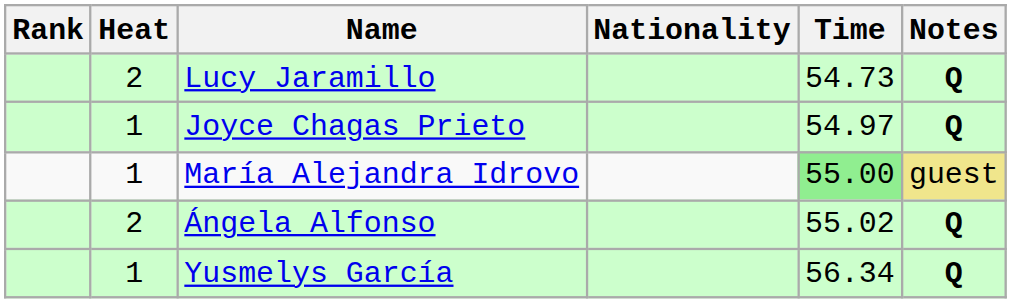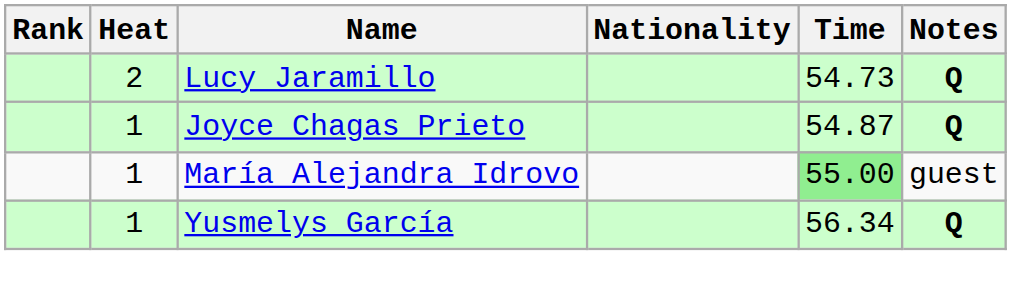 <table class="wikitable sortable" style="text-align:center">
 <tr>
 <th>Rank</th>
 <th>Heat</th>
 <th>Name</th>
 <th>Nationality</th>
 <th>Time</th>
 <th>Notes</th>
 </tr>
 <tr bgcolor=ccffcc>
 <td align=center></td>
 <td align=center>2</td>
 <td align=left><a href='#'>Lucy Jaramillo</a></td>
 <td align=left></td>
 <td>54.73</td>
 <td><strong>Q</strong></td>
 </tr>
 <tr bgcolor=ccffcc>
 <td align=center></td>
 <td align=center>1</td>
 <td align=left><a href='#'>Joyce Chagas Prieto</a></td>
 <td align=left></td>
-<td>54.97</td>
+<td>54.87</td>
 <td><strong>Q</strong></td>
 </tr>
 <tr>
 <td align=center></td>
 <td align=center>1</td>
 <td align=left><a href='#'>María Alejandra Idrovo</a></td>
 <td align=left></td>
 <td style="background: lightgreen;">55.00</td>
-<td style="background: khaki;">guest</td>
-</tr>
-<tr bgcolor=ccffcc>
-<td align=center></td>
-<td align=center>2</td>
-<td align=left><a href='#'>Ángela Alfonso</a></td>
-<td align=left></td>
-<td>55.02</td>
-<td><strong>Q</strong></td>
+<td>guest</td>
 </tr>
 <tr bgcolor=ccffcc>
 <td align=center></td>
 <td align=center>1</td>
 <td align=left><a href='#'>Yusmelys García</a></td>
 <td align=left></td>
 <td>56.34</td>
 <td><strong>Q</strong></td>
 </tr>
 </table>
